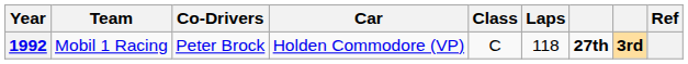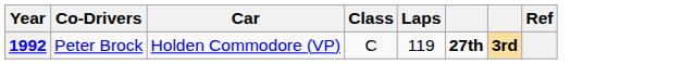 <table class="wikitable" style="text-align:center; font-size:90%">
 <tr>
 <th>Year</th>
-<th>Team</th>
 <th>Co-Drivers</th>
 <th>Car</th>
 <th>Class</th>
 <th>Laps</th>
 <th></th>
 <th></th>
 <th>Ref</th>
 </tr>
 <tr>
 <th><a href='#'>1992</a></th>
-<td align="left"> <a href='#'>Mobil 1 Racing</a></td>
 <td align="left"> <a href='#'>Peter Brock</a></td>
 <td align="left"><a href='#'>Holden Commodore (VP)</a></td>
 <td>C</td>
-<td>118</td>
+<td>119</td>
 <td><strong>27th</strong></td>
 <td style="background:#ffdf9f;"><strong>3rd</strong></td>
 <th></th>
 </tr>
 </table>
